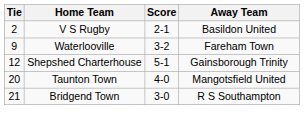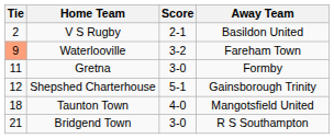 <table class="wikitable" style="text-align:center;">
 <tr>
 <th width=20>Tie</th>
 <th width=175>Home Team</th>
 <th width=20>Score</th>
 <th width=175>Away Team</th>
 </tr>
 <tr>
 <td>2</td>
 <td>V S Rugby</td>
 <td>2-1</td>
 <td>Basildon United</td>
 </tr>
 <tr>
-<td>9</td>
+<td style="background: lightsalmon;">9</td>
 <td>Waterlooville</td>
 <td>3-2</td>
 <td>Fareham Town</td>
+</tr>
+<tr>
+<td>11</td>
+<td>Gretna</td>
+<td>3-0</td>
+<td>Formby</td>
 </tr>
 <tr>
 <td>12</td>
 <td>Shepshed Charterhouse</td>
 <td>5-1</td>
 <td>Gainsborough Trinity</td>
 </tr>
 <tr>
-<td>20</td>
+<td>18</td>
 <td>Taunton Town</td>
 <td>4-0</td>
 <td>Mangotsfield United</td>
 </tr>
 <tr>
 <td>21</td>
 <td>Bridgend Town</td>
 <td>3-0</td>
 <td>R S Southampton</td>
 </tr>
 </table>
